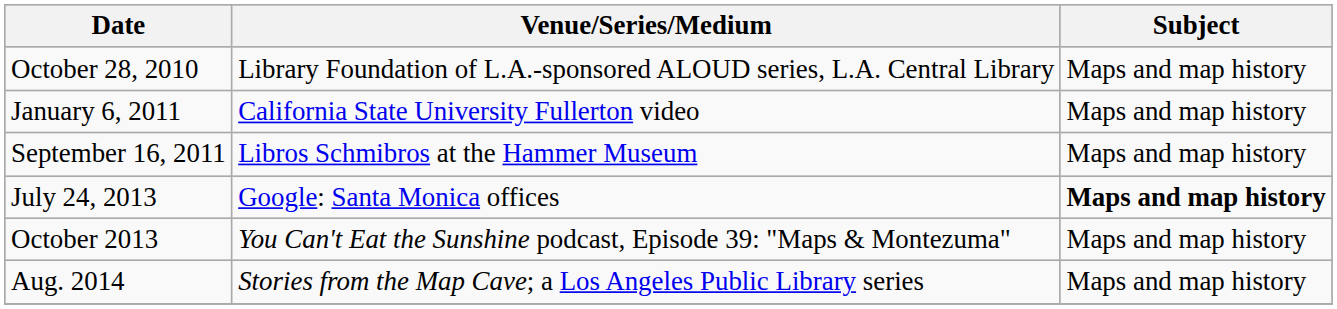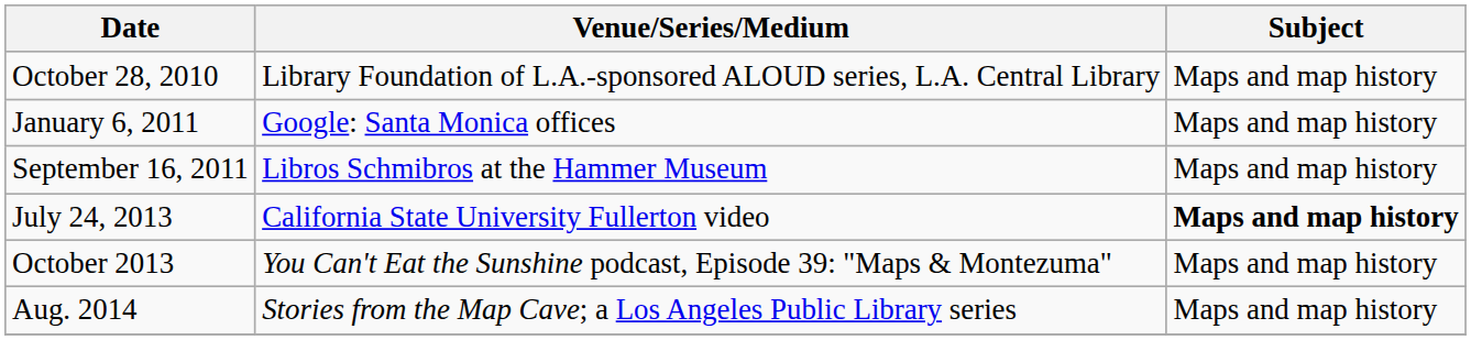 <table class="wikitable sortable">
 <tr>
 <th>Date</th>
 <th>Venue/Series/Medium</th>
 <th>Subject</th>
 </tr>
 <tr>
 <td>October 28, 2010</td>
 <td>Library Foundation of L.A.-sponsored ALOUD series, L.A. Central Library</td>
 <td>Maps and map history</td>
 </tr>
 <tr>
 <td>January 6, 2011</td>
-<td><a href='#'>California State University Fullerton</a> video</td>
+<td><a href='#'>Google</a>: <a href='#'>Santa Monica</a> offices</td>
 <td>Maps and map history</td>
 </tr>
 <tr>
 <td>September 16, 2011</td>
 <td><a href='#'>Libros Schmibros</a> at the <a href='#'>Hammer Museum</a></td>
 <td>Maps and map history</td>
 </tr>
 <tr>
 <td>July 24, 2013</td>
-<td><a href='#'>Google</a>: <a href='#'>Santa Monica</a> offices</td>
+<td><a href='#'>California State University Fullerton</a> video</td>
 <td><strong>Maps and map history</strong></td>
 </tr>
 <tr>
 <td>October 2013</td>
 <td><em>You Can't Eat the Sunshine</em> podcast, Episode 39: "Maps & Montezuma"</td>
 <td>Maps and map history</td>
 </tr>
 <tr>
 <td>Aug. 2014</td>
 <td><em>Stories from the Map Cave</em>; a <a href='#'>Los Angeles Public Library</a> series</td>
 <td>Maps and map history</td>
 </tr>
 <tr>
 </tr>
 </table>
